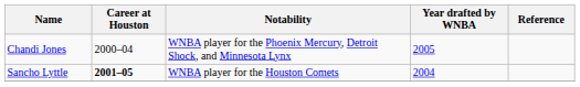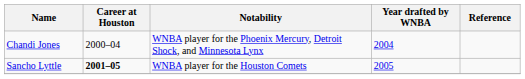 <table class="wikitable sortable">
 <tr>
 <th width="120">Name</th>
 <th width="100">Career at Houston</th>
 <th width="350">Notability</th>
 <th width="135">Year drafted by WNBA</th>
 <th width="90">Reference</th>
 </tr>
 <tr>
 <td><a href='#'>Chandi Jones</a></td>
 <td>2000–04</td>
 <td><a href='#'>WNBA</a> player for the <a href='#'>Phoenix Mercury</a>, <a href='#'>Detroit Shock</a>, and <a href='#'>Minnesota Lynx</a></td>
-<td><a href='#'>2005</a></td>
+<td><a href='#'>2004</a></td>
 <td></td>
 </tr>
 <tr>
 <td><a href='#'>Sancho Lyttle</a></td>
 <td><strong>2001–05</strong></td>
 <td><a href='#'>WNBA</a> player for the <a href='#'>Houston Comets</a></td>
-<td><a href='#'>2004</a></td>
+<td><a href='#'>2005</a></td>
 <td></td>
 </tr>
 <tr>
 </tr>
 </table>
